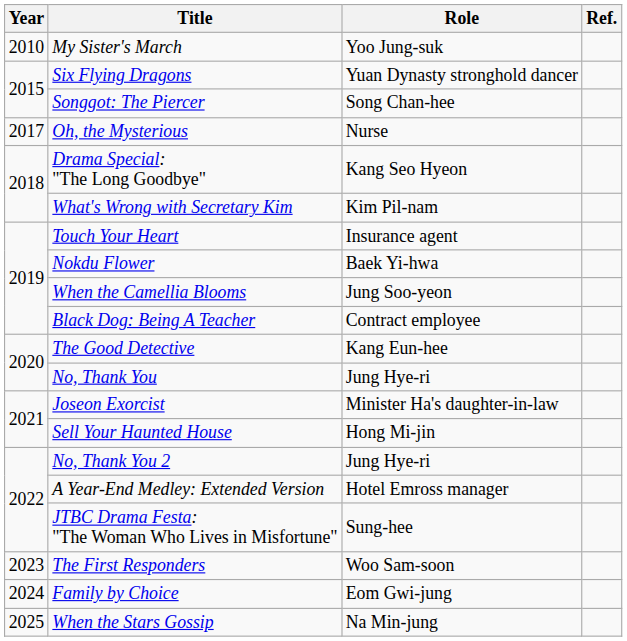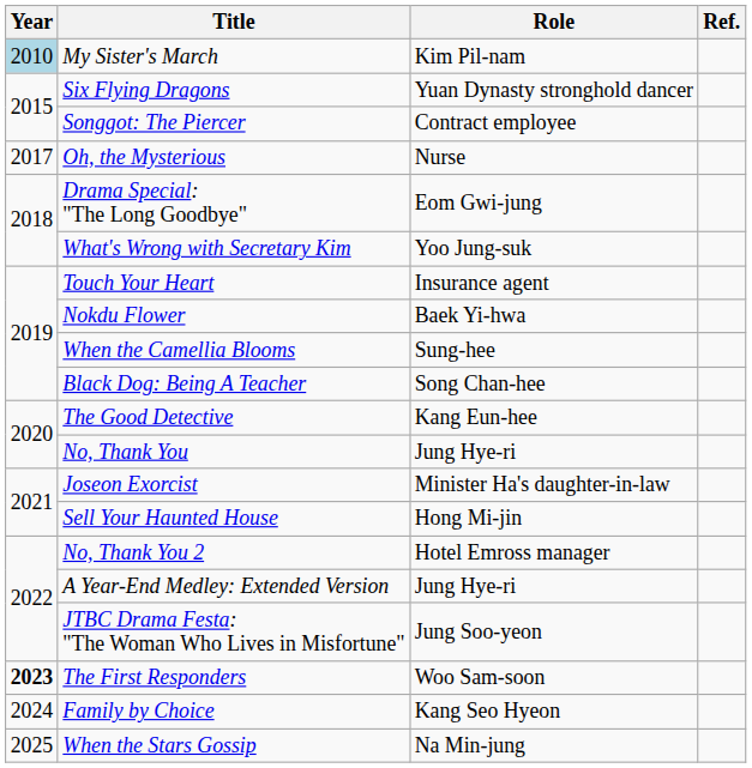 <table class="wikitable">
 <tr>
 <th>Year</th>
 <th>Title</th>
 <th>Role</th>
 <th>Ref.</th>
 </tr>
 <tr>
-<td>2010</td>
+<td style="background: lightblue;">2010</td>
 <td><em>My Sister's March</em></td>
-<td>Yoo Jung-suk</td>
+<td>Kim Pil-nam</td>
 <td></td>
 </tr>
 <tr>
 <td rowspan=2>2015</td>
 <td><em><a href='#'>Six Flying Dragons</a></em></td>
 <td>Yuan Dynasty stronghold dancer</td>
 <td></td>
 </tr>
 <tr>
 <td><em><a href='#'>Songgot: The Piercer</a></em></td>
-<td>Song Chan-hee</td>
+<td>Contract employee</td>
 <td></td>
 </tr>
 <tr>
 <td>2017</td>
 <td><em><a href='#'>Oh, the Mysterious</a></em></td>
 <td>Nurse</td>
 <td></td>
 </tr>
 <tr>
 <td rowspan=2>2018</td>
 <td><em><a href='#'>Drama Special</a>:</em><br>"The Long Goodbye"</td>
-<td>Kang Seo Hyeon</td>
+<td>Eom Gwi-jung</td>
 <td></td>
 </tr>
 <tr>
 <td><em><a href='#'>What's Wrong with Secretary Kim</a></em></td>
-<td>Kim Pil-nam</td>
+<td>Yoo Jung-suk</td>
 <td></td>
 </tr>
 <tr>
 <td rowspan=4>2019</td>
 <td><em><a href='#'>Touch Your Heart</a></em></td>
 <td>Insurance agent</td>
 <td></td>
 </tr>
 <tr>
 <td><em><a href='#'>Nokdu Flower</a></em></td>
 <td>Baek Yi-hwa</td>
 <td></td>
 </tr>
 <tr>
 <td><em><a href='#'>When the Camellia Blooms</a></em></td>
-<td>Jung Soo-yeon</td>
+<td>Sung-hee</td>
 <td></td>
 </tr>
 <tr>
 <td><em><a href='#'>Black Dog: Being A Teacher</a></em></td>
-<td>Contract employee</td>
+<td>Song Chan-hee</td>
 <td></td>
 </tr>
 <tr>
 <td rowspan=2>2020</td>
 <td><em><a href='#'>The Good Detective</a></em></td>
 <td>Kang Eun-hee</td>
 <td></td>
 </tr>
 <tr>
 <td><em><a href='#'>No, Thank You</a></em></td>
 <td>Jung Hye-ri</td>
 <td></td>
 </tr>
 <tr>
 <td rowspan=2>2021</td>
 <td><em><a href='#'>Joseon Exorcist</a></em></td>
 <td>Minister Ha's daughter-in-law</td>
 <td></td>
 </tr>
 <tr>
 <td><em><a href='#'>Sell Your Haunted House</a></em></td>
 <td>Hong Mi-jin</td>
 <td></td>
 </tr>
 <tr>
 <td rowspan=3>2022</td>
 <td><em><a href='#'>No, Thank You 2</a></em></td>
+<td>Hotel Emross manager</td>
+<td></td>
+</tr>
+<tr>
+<td><em>A Year-End Medley: Extended Version</em></td>
 <td>Jung Hye-ri</td>
 <td></td>
 </tr>
 <tr>
-<td><em>A Year-End Medley: Extended Version</em></td>
-<td>Hotel Emross manager</td>
+<td><em><a href='#'>JTBC Drama Festa</a>:</em><br>"The Woman Who Lives in Misfortune"</td>
+<td>Jung Soo-yeon</td>
 <td></td>
 </tr>
 <tr>
-<td><em><a href='#'>JTBC Drama Festa</a>:</em><br>"The Woman Who Lives in Misfortune"</td>
-<td>Sung-hee</td>
-<td></td>
-</tr>
-<tr>
-<td>2023</td>
+<td><strong>2023</strong></td>
 <td><em><a href='#'>The First Responders</a></em></td>
 <td>Woo Sam-soon</td>
 <td></td>
 </tr>
 <tr>
 <td>2024</td>
 <td><em><a href='#'>Family by Choice</a></em></td>
-<td>Eom Gwi-jung</td>
+<td>Kang Seo Hyeon</td>
 <td></td>
 </tr>
 <tr>
 <td>2025</td>
 <td><em><a href='#'>When the Stars Gossip</a></em></td>
 <td>Na Min-jung</td>
 <td></td>
 </tr>
 </table>
